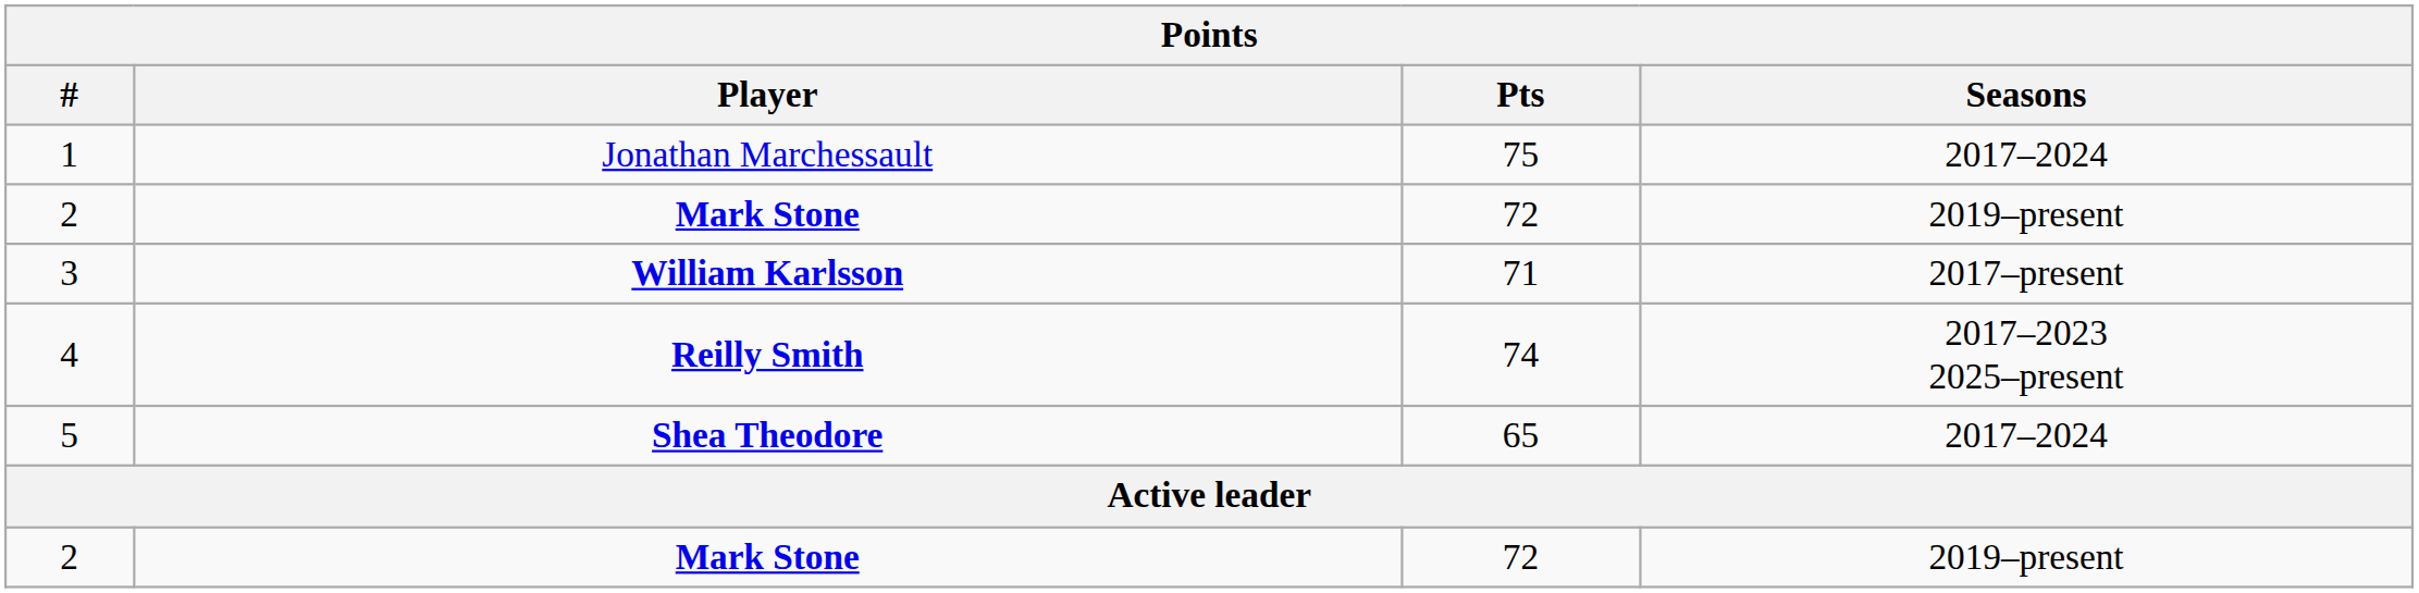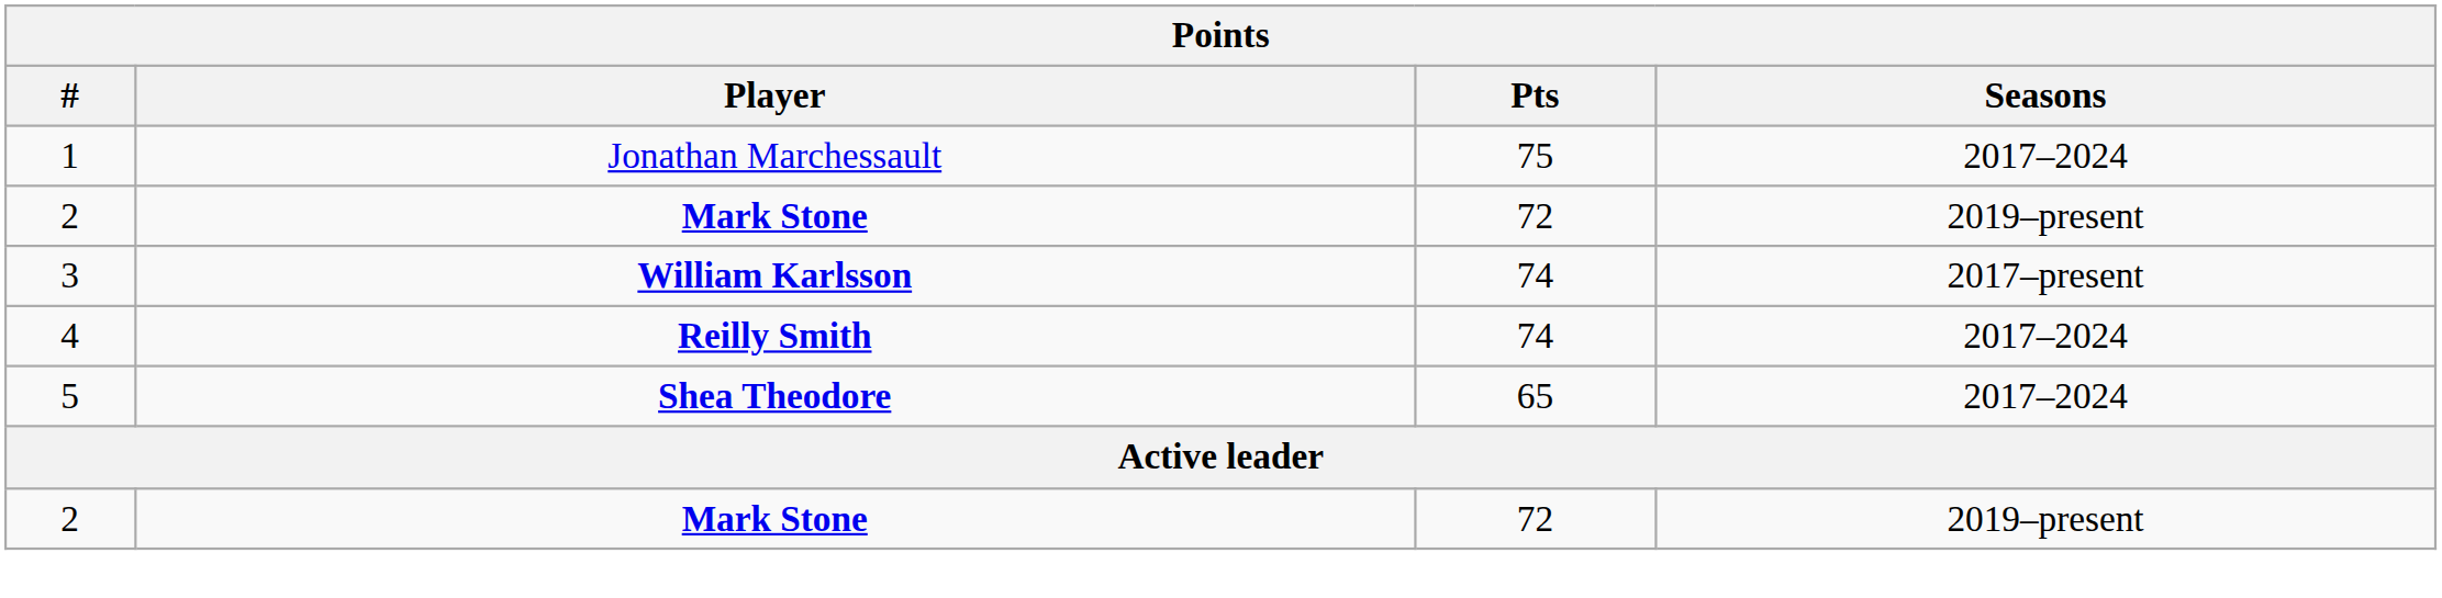 <table class="wikitable" style="text-align: center; font-size: 95%" width="80%">
 <tr>
 <th colspan="4">Points</th>
 </tr>
 <tr>
 <th>#</th>
 <th>Player</th>
 <th>Pts</th>
 <th>Seasons</th>
 </tr>
 <tr>
 <td>1</td>
 <td><a href='#'>Jonathan Marchessault</a></td>
 <td>75</td>
 <td>2017–2024</td>
 </tr>
 <tr>
 <td>2</td>
 <td><strong><a href='#'>Mark Stone</a></strong></td>
 <td>72</td>
 <td>2019–present</td>
 </tr>
 <tr>
 <td>3</td>
 <td><strong><a href='#'>William Karlsson</a></strong></td>
-<td>71</td>
+<td>74</td>
 <td>2017–present</td>
 </tr>
 <tr>
 <td>4</td>
 <td><strong><a href='#'>Reilly Smith</a></strong></td>
 <td>74</td>
-<td>2017–2023<br>2025–present</td>
+<td>2017–2024</td>
 </tr>
 <tr>
 <td>5</td>
 <td><strong><a href='#'>Shea Theodore</a></strong></td>
 <td>65</td>
 <td>2017–2024</td>
 </tr>
 <tr>
 <th colspan="4">Active leader</th>
 </tr>
 <tr>
 <td>2</td>
 <td><strong><a href='#'>Mark Stone</a></strong></td>
 <td>72</td>
 <td>2019–present</td>
 </tr>
 </table>
